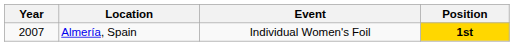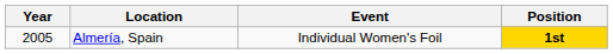 <table class="wikitable" width="50%" style="font-size:90%; text-align:center;">
 <tr>
 <th>Year</th>
 <th>Location</th>
 <th>Event</th>
 <th>Position</th>
 </tr>
 <tr>
-<td>2007</td>
+<td>2005</td>
 <td rowspan="1" align="left"> <a href='#'>Almería</a>, Spain</td>
 <td>Individual Women's Foil</td>
 <td bgcolor="gold"><strong>1st</strong></td>
 </tr>
 </table>
